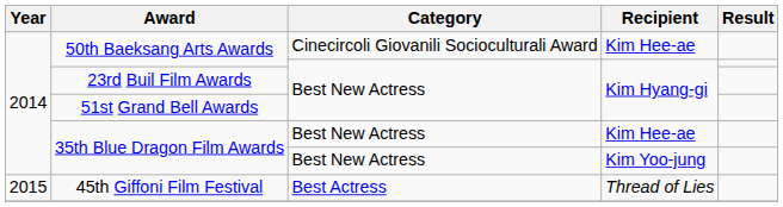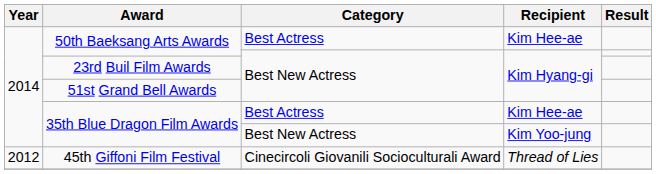 <table class="wikitable">
 <tr>
 <th>Year</th>
 <th>Award</th>
 <th>Category</th>
 <th>Recipient</th>
 <th>Result</th>
 </tr>
 <tr>
 <td rowspan=6>2014</td>
 <td rowspan=2 style="text-align:center;"><a href='#'>50th Baeksang Arts Awards</a></td>
-<td>Cinecircoli Giovanili Socioculturali Award</td>
+<td><a href='#'>Best Actress</a></td>
 <td><a href='#'>Kim Hee-ae</a></td>
 <td></td>
 </tr>
 <tr>
 <td rowspan=3>Best New Actress</td>
 <td rowspan=3><a href='#'>Kim Hyang-gi</a></td>
 <td></td>
 </tr>
 <tr>
 <td style="text-align:center;"><a href='#'>23rd</a> <a href='#'>Buil Film Awards</a></td>
 <td></td>
 </tr>
 <tr>
 <td style="text-align:center;"><a href='#'>51st</a> <a href='#'>Grand Bell Awards</a></td>
 <td></td>
 </tr>
 <tr>
 <td rowspan=2 style="text-align:center;"><a href='#'>35th Blue Dragon Film Awards</a></td>
-<td>Best New Actress</td>
+<td><a href='#'>Best Actress</a></td>
 <td><a href='#'>Kim Hee-ae</a></td>
 <td></td>
 </tr>
 <tr>
 <td>Best New Actress</td>
 <td><a href='#'>Kim Yoo-jung</a></td>
 <td></td>
 </tr>
 <tr>
-<td>2015</td>
+<td>2012</td>
 <td style="text-align:center;">45th <a href='#'>Giffoni Film Festival</a></td>
-<td><a href='#'>Best Actress</a></td>
+<td>Cinecircoli Giovanili Socioculturali Award</td>
 <td><em>Thread of Lies</em></td>
 <td></td>
 </tr>
 <tr>
 </tr>
 </table>
